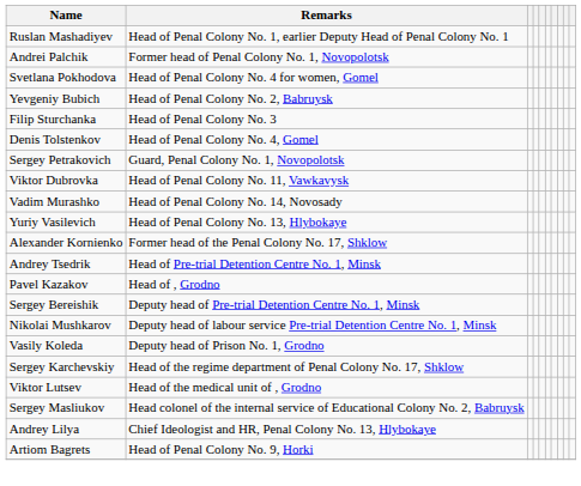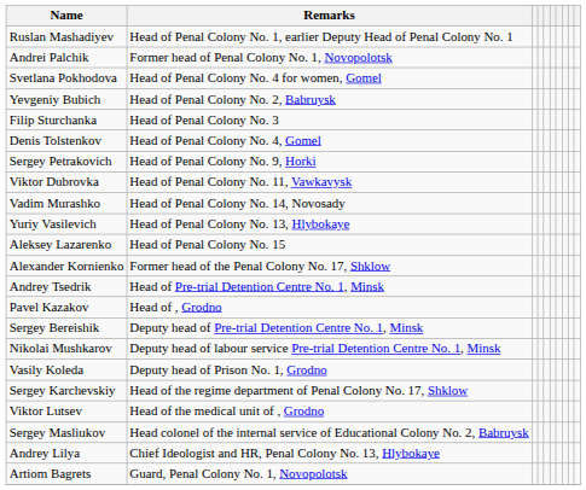 <table class="wikitable sortable" style="margin: auto">
 <tr>
 <th>Name</th>
 <th>Remarks</th>
 <th></th>
 <th></th>
 <th></th>
 <th></th>
 <th></th>
 <th></th>
 <th></th>
 <th></th>
 </tr>
 <tr>
 <td>Ruslan Mashadiyev</td>
 <td>Head of Penal Colony No. 1, earlier Deputy Head of Penal Colony No. 1</td>
 <td></td>
 <td></td>
 <td></td>
 <td style="text-align:center;"></td>
 <td></td>
 <td style="text-align:center;"></td>
 <td style="text-align:center;"></td>
 <td style="text-align:center;"></td>
 </tr>
 <tr>
 <td>Andrei Palchik</td>
 <td>Former head of Penal Colony No. 1, <a href='#'>Novopolotsk</a></td>
 <td></td>
 <td></td>
 <td></td>
 <td style="text-align:center;"></td>
 <td style="text-align:center;"></td>
 <td style="text-align:center;"></td>
 <td style="text-align:center;"></td>
 <td style="text-align:center;"></td>
 </tr>
 <tr>
 <td>Svetlana Pokhodova</td>
 <td>Head of Penal Colony No. 4 for women, <a href='#'>Gomel</a></td>
 <td></td>
 <td></td>
 <td></td>
 <td style="text-align:center;"></td>
 <td></td>
 <td></td>
 <td style="text-align:center;"></td>
 <td style="text-align:center;"></td>
 </tr>
 <tr>
 <td>Yevgeniy Bubich</td>
 <td>Head of Penal Colony No. 2, <a href='#'>Babruysk</a></td>
 <td></td>
 <td></td>
 <td></td>
 <td style="text-align:center;"></td>
 <td></td>
 <td style="text-align:center;"></td>
 <td style="text-align:center;"></td>
 <td style="text-align:center;"></td>
 </tr>
 <tr>
 <td>Filip Sturchanka</td>
 <td>Head of Penal Colony No. 3</td>
 <td></td>
 <td></td>
 <td></td>
 <td></td>
 <td style="text-align:center;"></td>
 <td></td>
 <td></td>
 <td></td>
 </tr>
 <tr>
 <td>Denis Tolstenkov</td>
 <td>Head of Penal Colony No. 4, <a href='#'>Gomel</a></td>
 <td></td>
 <td></td>
 <td></td>
 <td style="text-align:center;"></td>
 <td style="text-align:center;"></td>
 <td></td>
 <td style="text-align:center;"></td>
 <td style="text-align:center;"></td>
 </tr>
 <tr>
 <td>Sergey Petrakovich</td>
-<td>Guard, Penal Colony No. 1, <a href='#'>Novopolotsk</a></td>
+<td>Head of Penal Colony No. 9, <a href='#'>Horki</a></td>
 <td></td>
 <td></td>
 <td></td>
 <td style="text-align:center;"></td>
 <td></td>
 <td></td>
 <td style="text-align:center;"></td>
 <td style="text-align:center;"></td>
 </tr>
 <tr>
 <td>Viktor Dubrovka</td>
 <td>Head of Penal Colony No. 11, <a href='#'>Vawkavysk</a></td>
 <td></td>
 <td></td>
 <td></td>
 <td style="text-align:center;"></td>
 <td style="text-align:center;"></td>
 <td></td>
 <td style="text-align:center;"></td>
 <td style="text-align:center;"></td>
 </tr>
 <tr>
 <td>Vadim Murashko</td>
 <td>Head of Penal Colony No. 14, Novosady</td>
 <td></td>
 <td></td>
 <td></td>
 <td style="text-align:center;"></td>
 <td></td>
 <td></td>
 <td style="text-align:center;"></td>
 <td style="text-align:center;"></td>
 </tr>
 <tr>
 <td>Yuriy Vasilevich</td>
 <td>Head of Penal Colony No. 13, <a href='#'>Hlybokaye</a></td>
 <td></td>
 <td></td>
 <td></td>
 <td style="text-align:center;"></td>
 <td></td>
 <td style="text-align:center;"></td>
 <td style="text-align:center;"></td>
 <td style="text-align:center;"></td>
+</tr>
+<tr>
+<td>Aleksey Lazarenko</td>
+<td>Head of Penal Colony No. 15</td>
+<td></td>
+<td></td>
+<td></td>
+<td></td>
+<td style="text-align:center;"></td>
+<td></td>
+<td></td>
+<td></td>
 </tr>
 <tr>
 <td>Alexander Kornienko</td>
 <td>Former head of the Penal Colony No. 17, <a href='#'>Shklow</a></td>
 <td></td>
 <td></td>
 <td></td>
 <td style="text-align:center;"></td>
 <td></td>
 <td style="text-align:center;"></td>
 <td style="text-align:center;"></td>
 <td style="text-align:center;"></td>
 </tr>
 <tr>
 <td>Andrey Tsedrik</td>
 <td>Head of <a href='#'>Pre-trial Detention Centre No. 1</a>, <a href='#'>Minsk</a></td>
 <td></td>
 <td></td>
 <td></td>
 <td style="text-align:center;"></td>
 <td style="text-align:center;"></td>
 <td></td>
 <td style="text-align:center;"></td>
 <td style="text-align:center;"></td>
 </tr>
 <tr>
 <td>Pavel Kazakov</td>
 <td>Head of , <a href='#'>Grodno</a></td>
 <td></td>
 <td></td>
 <td></td>
 <td style="text-align:center;"></td>
 <td style="text-align:center;"></td>
 <td></td>
 <td style="text-align:center;"></td>
 <td style="text-align:center;"></td>
 </tr>
 <tr>
 <td>Sergey Bereishik</td>
 <td>Deputy head of <a href='#'>Pre-trial Detention Centre No. 1</a>, <a href='#'>Minsk</a></td>
 <td></td>
 <td></td>
 <td></td>
 <td style="text-align:center;"></td>
 <td></td>
 <td></td>
 <td style="text-align:center;"></td>
 <td style="text-align:center;"></td>
 </tr>
 <tr>
 <td>Nikolai Mushkarov</td>
 <td>Deputy head of labour service <a href='#'>Pre-trial Detention Centre No. 1</a>, <a href='#'>Minsk</a></td>
 <td></td>
 <td></td>
 <td></td>
 <td style="text-align:center;"></td>
 <td></td>
 <td></td>
 <td style="text-align:center;"></td>
 <td style="text-align:center;"></td>
 </tr>
 <tr>
 <td>Vasily Koleda</td>
 <td>Deputy head of Prison No. 1, <a href='#'>Grodno</a></td>
 <td></td>
 <td></td>
 <td></td>
 <td style="text-align:center;"></td>
 <td></td>
 <td></td>
 <td style="text-align:center;"></td>
 <td style="text-align:center;"></td>
 </tr>
 <tr>
 <td>Sergey Karchevskiy</td>
 <td>Head of the regime department of Penal Colony No. 17, <a href='#'>Shklow</a></td>
 <td></td>
 <td></td>
 <td></td>
 <td style="text-align:center;"></td>
 <td></td>
 <td style="text-align:center;"></td>
 <td style="text-align:center;"></td>
 <td style="text-align:center;"></td>
 </tr>
 <tr>
 <td>Viktor Lutsev</td>
 <td>Head of the medical unit of , <a href='#'>Grodno</a></td>
 <td></td>
 <td></td>
 <td></td>
 <td style="text-align:center;"></td>
 <td></td>
 <td></td>
 <td style="text-align:center;"></td>
 <td style="text-align:center;"></td>
 </tr>
 <tr>
 <td>Sergey Masliukov</td>
 <td>Head colonel of the internal service of Educational Colony No. 2, <a href='#'>Babruysk</a></td>
 <td></td>
 <td></td>
 <td></td>
 <td style="text-align:center;"></td>
 <td></td>
 <td style="text-align:center;"></td>
 <td style="text-align:center;"></td>
 <td style="text-align:center;"></td>
 </tr>
 <tr>
 <td>Andrey Lilya</td>
 <td>Chief Ideologist and HR, Penal Colony No. 13, <a href='#'>Hlybokaye</a></td>
 <td style="text-align:center;"></td>
 <td style="text-align:center;"></td>
 <td style="text-align:center;"></td>
 <td></td>
 <td></td>
 <td></td>
 <td></td>
 <td></td>
 </tr>
 <tr>
 <td>Artiom Bagrets</td>
-<td>Head of Penal Colony No. 9, <a href='#'>Horki</a></td>
+<td>Guard, Penal Colony No. 1, <a href='#'>Novopolotsk</a></td>
 <td style="text-align:center;"></td>
 <td style="text-align:center;"></td>
 <td style="text-align:center;"></td>
 <td></td>
 <td></td>
 <td></td>
 <td></td>
 <td></td>
 </tr>
 <tr>
 </tr>
 </table>
